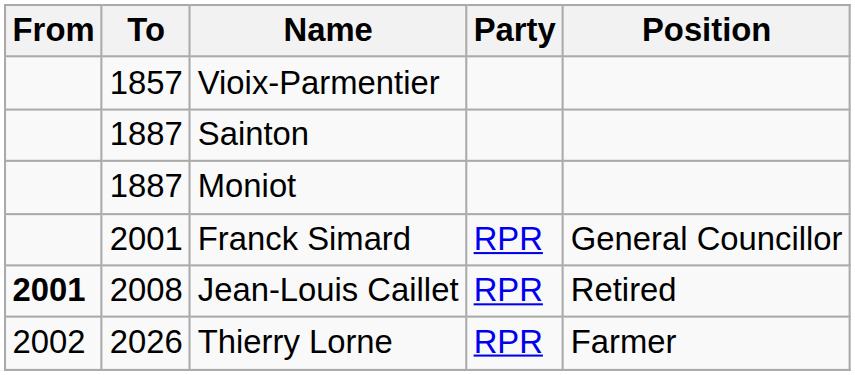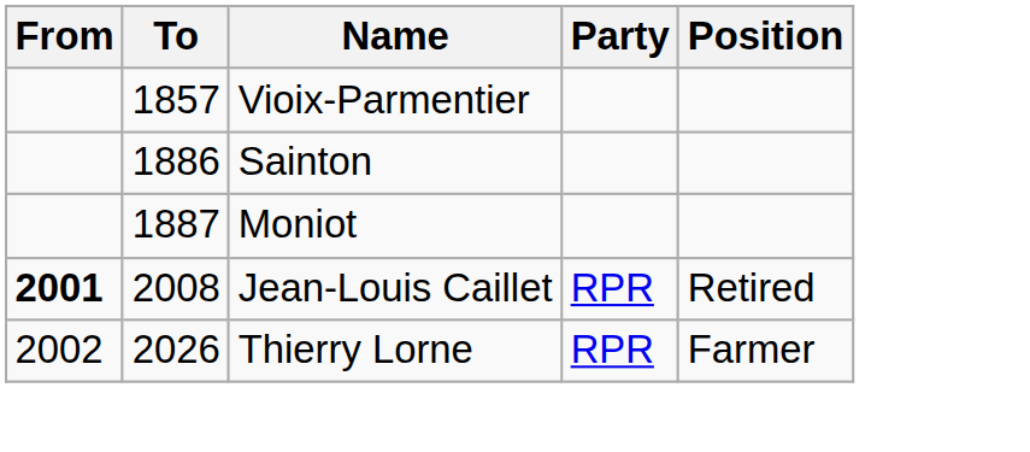 <table class="wikitable">
 <tr>
 <th>From</th>
 <th>To</th>
 <th>Name</th>
 <th>Party</th>
 <th>Position</th>
 </tr>
 <tr>
 <td></td>
 <td>1857</td>
 <td>Vioix-Parmentier</td>
 <td></td>
 <td></td>
 </tr>
 <tr>
 <td></td>
-<td>1887</td>
+<td>1886</td>
 <td>Sainton</td>
 <td></td>
 <td></td>
 </tr>
 <tr>
 <td></td>
 <td>1887</td>
 <td>Moniot</td>
 <td></td>
 <td></td>
-</tr>
-<tr>
-<td></td>
-<td>2001</td>
-<td>Franck Simard</td>
-<td><a href='#'>RPR</a></td>
-<td>General Councillor</td>
 </tr>
 <tr>
 <td><strong>2001</strong></td>
 <td>2008</td>
 <td>Jean-Louis Caillet</td>
 <td><a href='#'>RPR</a></td>
 <td>Retired</td>
 </tr>
 <tr>
 <td>2002</td>
 <td>2026</td>
 <td>Thierry Lorne</td>
 <td><a href='#'>RPR</a></td>
 <td>Farmer</td>
 </tr>
 </table>
